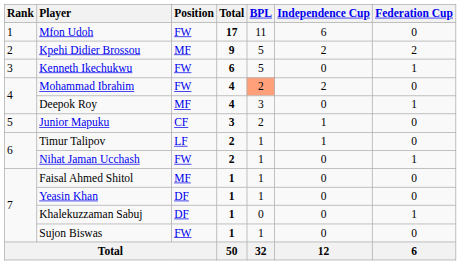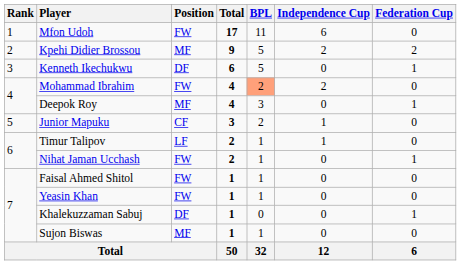 <table class="wikitable">
 <tr>
 <th>Rank</th>
 <th style="width:180px;text-align:left">Player</th>
 <th>Position</th>
 <th>Total</th>
 <th><a href='#'>BPL</a></th>
 <th><a href='#'>Independence Cup</a></th>
 <th><a href='#'>Federation Cup</a></th>
 </tr>
 <tr>
 <td>1</td>
 <td> <a href='#'>Mfon Udoh</a></td>
 <td><a href='#'>FW</a></td>
 <td align="center"><strong>17</strong></td>
 <td align="center">11</td>
 <td align="center">6</td>
 <td align="center">0</td>
 </tr>
 <tr>
 <td>2</td>
 <td> <a href='#'>Kpehi Didier Brossou</a></td>
 <td><a href='#'>MF</a></td>
 <td align="center"><strong>9</strong></td>
 <td align="center">5</td>
 <td align="center">2</td>
 <td align="center">2</td>
 </tr>
 <tr>
 <td>3</td>
 <td> <a href='#'>Kenneth Ikechukwu</a></td>
-<td><a href='#'>FW</a></td>
+<td><a href='#'>DF</a></td>
 <td align="center"><strong>6</strong></td>
 <td align="center">5</td>
 <td align="center">0</td>
 <td align="center">1</td>
 </tr>
 <tr>
 <td rowspan=2>4</td>
 <td> <a href='#'>Mohammad Ibrahim</a></td>
 <td><a href='#'>FW</a></td>
 <td align="center"><strong>4</strong></td>
 <td align="center" style="background: lightsalmon;">2</td>
 <td align="center">2</td>
 <td align="center">0</td>
 </tr>
 <tr>
 <td> Deepok Roy</td>
 <td><a href='#'>MF</a></td>
 <td align="center"><strong>4</strong></td>
 <td align="center">3</td>
 <td align="center">0</td>
 <td align="center">1</td>
 </tr>
 <tr>
 <td>5</td>
 <td> <a href='#'>Junior Mapuku</a></td>
 <td><a href='#'>CF</a></td>
 <td align="center"><strong>3</strong></td>
 <td align="center">2</td>
 <td align="center">1</td>
 <td align="center">0</td>
 </tr>
 <tr>
 <td rowspan=2>6</td>
 <td> Timur Talipov</td>
 <td><a href='#'>LF</a></td>
 <td align="center"><strong>2</strong></td>
 <td align="center">1</td>
 <td align="center">1</td>
 <td align="center">0</td>
 </tr>
 <tr>
 <td> <a href='#'>Nihat Jaman Ucchash</a></td>
 <td><a href='#'>FW</a></td>
 <td align="center"><strong>2</strong></td>
 <td align="center">1</td>
 <td align="center">0</td>
 <td align="center">1</td>
 </tr>
 <tr>
 <td rowspan=4>7</td>
 <td> Faisal Ahmed Shitol</td>
-<td><a href='#'>MF</a></td>
+<td><a href='#'>FW</a></td>
 <td align="center"><strong>1</strong></td>
 <td align="center">1</td>
 <td align="center">0</td>
 <td align="center">0</td>
 </tr>
 <tr>
 <td> <a href='#'>Yeasin Khan</a></td>
-<td><a href='#'>DF</a></td>
+<td><a href='#'>FW</a></td>
 <td align="center"><strong>1</strong></td>
 <td align="center">1</td>
 <td align="center">0</td>
 <td align="center">0</td>
 </tr>
 <tr>
 <td> Khalekuzzaman Sabuj</td>
 <td><a href='#'>DF</a></td>
 <td align="center"><strong>1</strong></td>
 <td align="center">0</td>
 <td align="center">0</td>
 <td align="center">1</td>
 </tr>
 <tr>
 <td> Sujon Biswas</td>
-<td><a href='#'>FW</a></td>
+<td><a href='#'>MF</a></td>
 <td align="center"><strong>1</strong></td>
 <td align="center">1</td>
 <td align="center">0</td>
 <td align="center">0</td>
 </tr>
 <tr>
 <th colspan="3" align="center">Total</th>
 <th align="center">50</th>
 <th align="center">32</th>
 <th align="center">12</th>
 <th align="center">6</th>
 </tr>
 </table>
